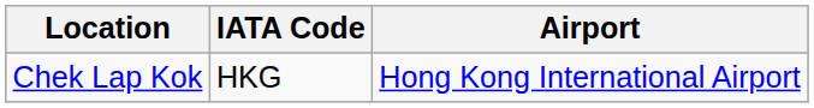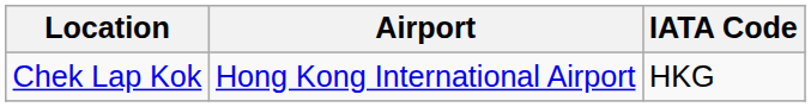 <table class="wikitable">
 <tr>
 <th>Location</th>
+<th>Airport</th>
 <th>IATA Code</th>
-<th>Airport</th>
 </tr>
 <tr>
 <td><a href='#'>Chek Lap Kok</a></td>
+<td><a href='#'>Hong Kong International Airport</a></td>
 <td>HKG</td>
-<td><a href='#'>Hong Kong International Airport</a></td>
 </tr>
 </table>
